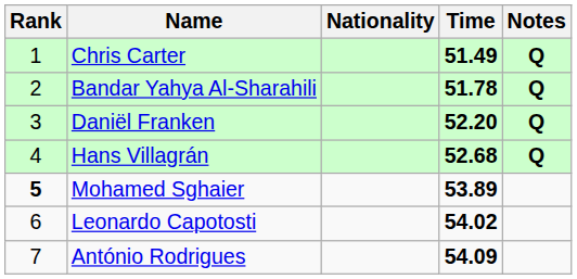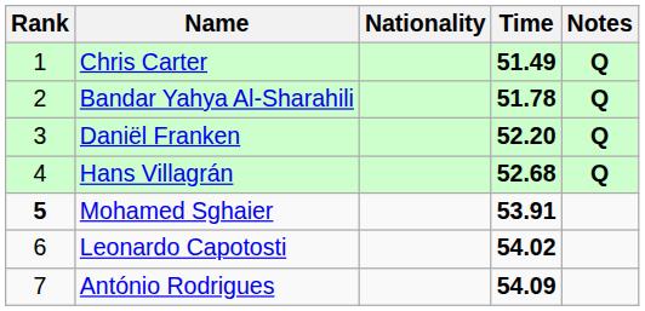 <table class="wikitable sortable" style="text-align:center">
 <tr>
 <th>Rank</th>
 <th>Name</th>
 <th>Nationality</th>
 <th>Time</th>
 <th>Notes</th>
 </tr>
 <tr bgcolor=ccffcc>
 <td>1</td>
 <td align=left><a href='#'>Chris Carter</a></td>
 <td align=left></td>
 <td><strong>51.49</strong></td>
 <td><strong>Q</strong></td>
 </tr>
 <tr bgcolor=ccffcc>
 <td>2</td>
 <td align=left><a href='#'>Bandar Yahya Al-Sharahili</a></td>
 <td align=left></td>
 <td><strong>51.78</strong></td>
 <td><strong>Q</strong></td>
 </tr>
 <tr bgcolor=ccffcc>
 <td>3</td>
 <td align=left><a href='#'>Daniël Franken</a></td>
 <td align=left></td>
 <td><strong>52.20</strong></td>
 <td><strong>Q</strong></td>
 </tr>
 <tr bgcolor=ccffcc>
 <td>4</td>
 <td align=left><a href='#'>Hans Villagrán</a></td>
 <td align=left></td>
 <td><strong>52.68</strong></td>
 <td><strong>Q</strong></td>
 </tr>
 <tr>
 <td><strong>5</strong></td>
 <td align=left><a href='#'>Mohamed Sghaier</a></td>
 <td align=left></td>
-<td><strong>53.89</strong></td>
+<td><strong>53.91</strong></td>
 <td></td>
 </tr>
 <tr>
 <td>6</td>
 <td align=left><a href='#'>Leonardo Capotosti</a></td>
 <td align=left></td>
 <td><strong>54.02</strong></td>
 <td></td>
 </tr>
 <tr>
 <td>7</td>
 <td align=left><a href='#'>António Rodrigues</a></td>
 <td align=left></td>
 <td><strong>54.09</strong></td>
 <td></td>
 </tr>
 </table>
